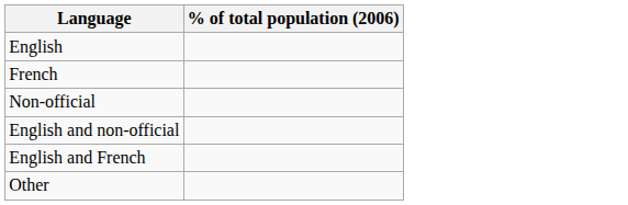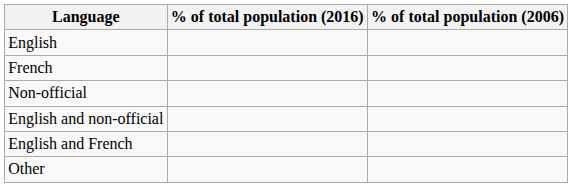 <table class="wikitable sortable">
 <tr>
 <th>Language</th>
+<th>% of total population (2016)</th>
 <th>% of total population (2006)</th>
 </tr>
 <tr>
 <td>English</td>
 <td align="right"></td>
+<td align="right"></td>
 </tr>
 <tr>
 <td>French</td>
+<td align="right"></td>
 <td align="right"></td>
 </tr>
 <tr>
 <td>Non-official</td>
 <td align="right"></td>
+<td align="right"></td>
 </tr>
 <tr>
 <td>English and non-official</td>
+<td align="right"></td>
 <td align="right"></td>
 </tr>
 <tr>
 <td>English and French</td>
 <td align="right"></td>
+<td align="right"></td>
 </tr>
 <tr>
 <td>Other</td>
 <td align="right"></td>
+<td align="right"></td>
 </tr>
 </table>
